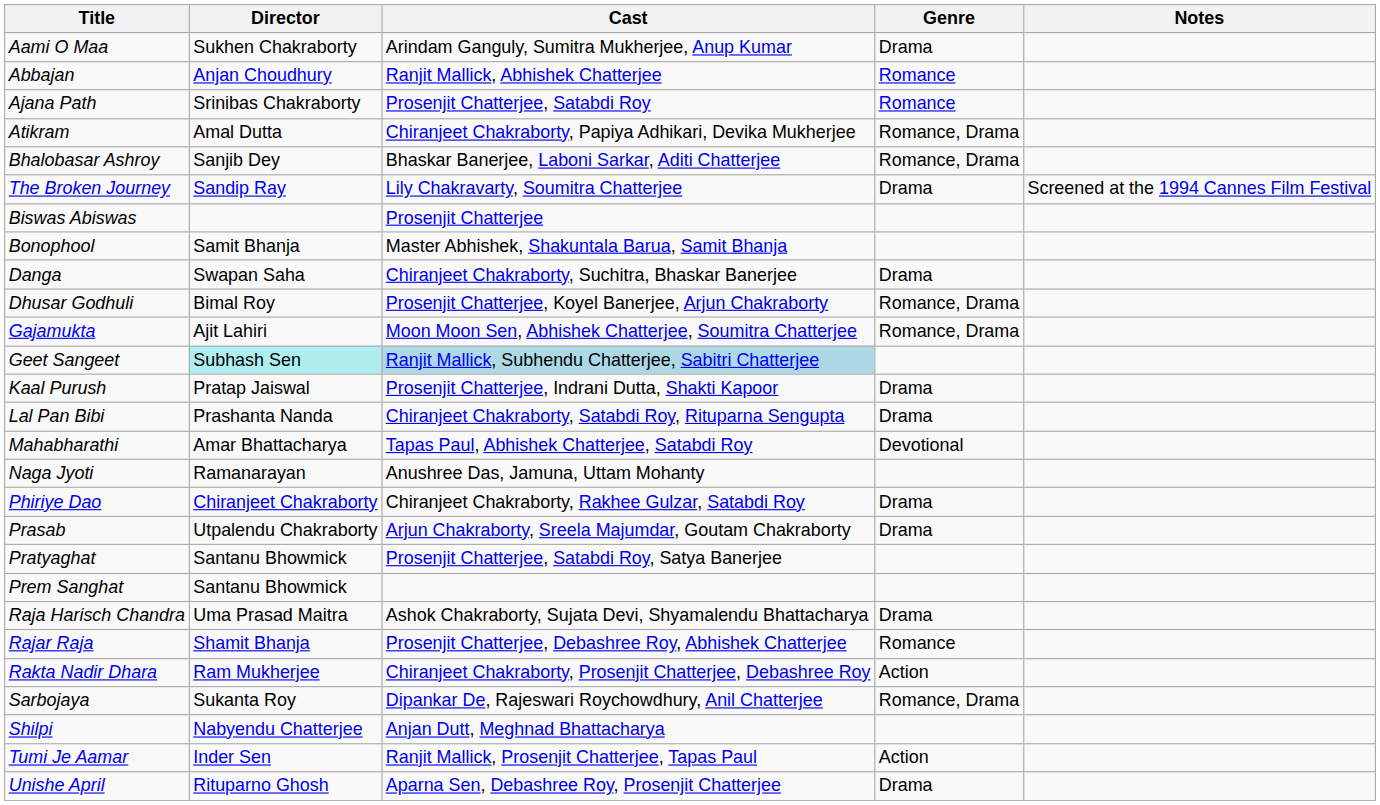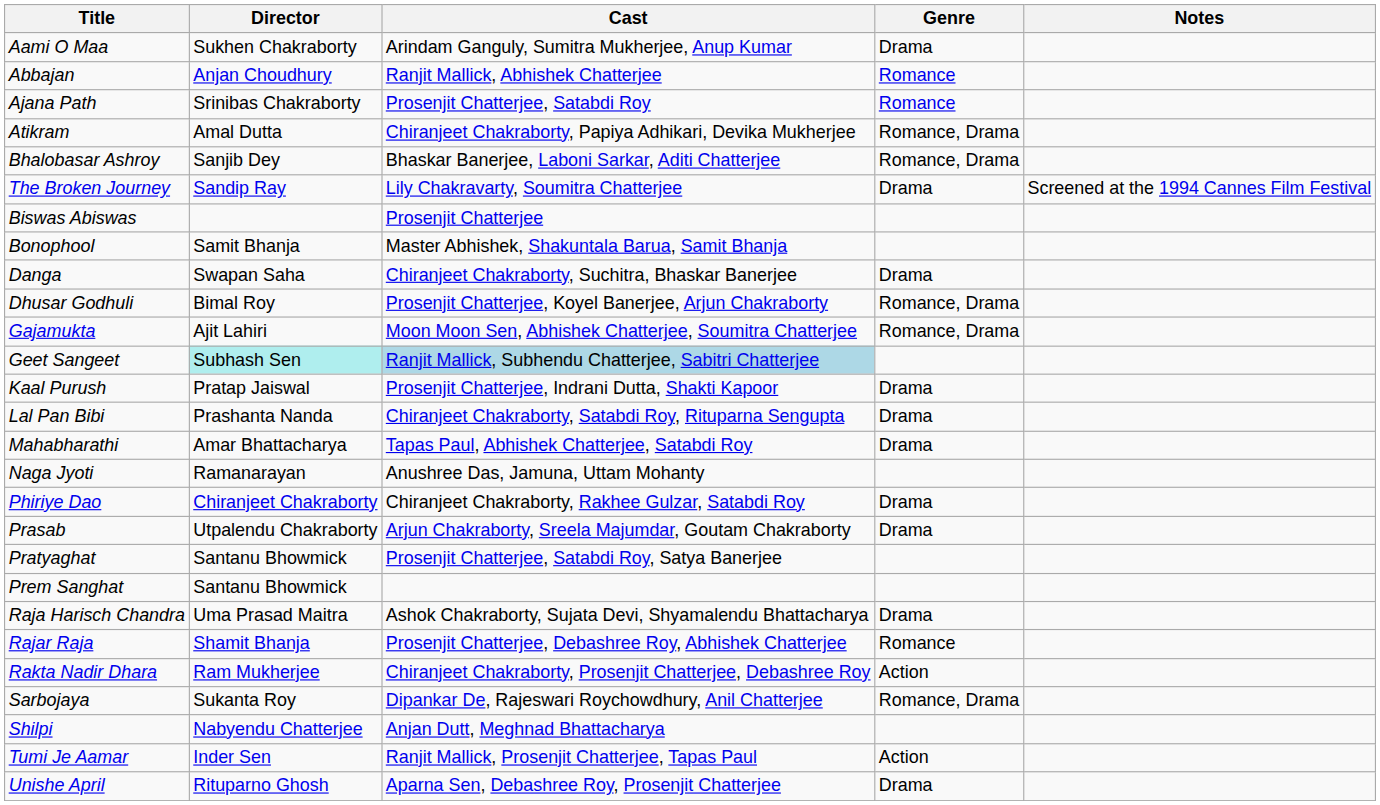 <table class="wikitable sortable" border="0">
 <tr>
 <th>Title</th>
 <th>Director</th>
 <th>Cast</th>
 <th>Genre</th>
 <th>Notes</th>
 </tr>
 <tr>
 <td><em>Aami O Maa</em></td>
 <td>Sukhen Chakraborty</td>
 <td>Arindam Ganguly, Sumitra Mukherjee, <a href='#'>Anup Kumar</a></td>
 <td>Drama</td>
 <td></td>
 </tr>
 <tr>
 <td><em>Abbajan</em></td>
 <td><a href='#'>Anjan Choudhury</a></td>
 <td><a href='#'>Ranjit Mallick</a>, <a href='#'>Abhishek Chatterjee</a></td>
 <td><a href='#'>Romance</a></td>
 <td></td>
 </tr>
 <tr>
 <td><em>Ajana Path</em></td>
 <td>Srinibas Chakraborty</td>
 <td><a href='#'>Prosenjit Chatterjee</a>, <a href='#'>Satabdi Roy</a></td>
 <td><a href='#'>Romance</a></td>
 <td></td>
 </tr>
 <tr>
 <td><em>Atikram</em></td>
 <td>Amal Dutta</td>
 <td><a href='#'>Chiranjeet Chakraborty</a>, Papiya Adhikari, Devika Mukherjee</td>
 <td>Romance, Drama</td>
 <td></td>
 </tr>
 <tr>
 <td><em>Bhalobasar Ashroy</em></td>
 <td>Sanjib Dey</td>
 <td>Bhaskar Banerjee, <a href='#'>Laboni Sarkar</a>, <a href='#'>Aditi Chatterjee</a></td>
 <td>Romance, Drama</td>
 <td></td>
 </tr>
 <tr>
 <td><em><a href='#'>The Broken Journey</a></em></td>
 <td><a href='#'>Sandip Ray</a></td>
 <td><a href='#'>Lily Chakravarty</a>, <a href='#'>Soumitra Chatterjee</a></td>
 <td>Drama</td>
 <td>Screened at the <a href='#'>1994 Cannes Film Festival</a></td>
 </tr>
 <tr>
 <td><em>Biswas Abiswas</em></td>
 <td></td>
 <td><a href='#'>Prosenjit Chatterjee</a></td>
 <td></td>
 <td></td>
 </tr>
 <tr>
 <td><em>Bonophool</em></td>
 <td>Samit Bhanja</td>
 <td>Master Abhishek, <a href='#'>Shakuntala Barua</a>, <a href='#'>Samit Bhanja</a></td>
 <td></td>
 <td></td>
 </tr>
 <tr>
 <td><em>Danga</em></td>
 <td>Swapan Saha</td>
 <td><a href='#'>Chiranjeet Chakraborty</a>, Suchitra, Bhaskar Banerjee</td>
 <td>Drama</td>
 <td></td>
 </tr>
 <tr>
 <td><em>Dhusar Godhuli</em></td>
 <td>Bimal Roy</td>
 <td><a href='#'>Prosenjit Chatterjee</a>, Koyel Banerjee, <a href='#'>Arjun Chakraborty</a></td>
 <td>Romance, Drama</td>
 <td></td>
 </tr>
 <tr>
 <td><em><a href='#'>Gajamukta</a></em></td>
 <td>Ajit Lahiri</td>
 <td><a href='#'>Moon Moon Sen</a>, <a href='#'>Abhishek Chatterjee</a>, <a href='#'>Soumitra Chatterjee</a></td>
 <td>Romance, Drama</td>
 <td></td>
 </tr>
 <tr>
 <td><em>Geet Sangeet</em></td>
 <td style="background: paleturquoise;">Subhash Sen</td>
 <td style="background: lightblue;"><a href='#'>Ranjit Mallick</a>, Subhendu Chatterjee, <a href='#'>Sabitri Chatterjee</a></td>
 <td></td>
 <td></td>
 </tr>
 <tr>
 <td><em>Kaal Purush</em></td>
 <td>Pratap Jaiswal</td>
 <td><a href='#'>Prosenjit Chatterjee</a>, Indrani Dutta, <a href='#'>Shakti Kapoor</a></td>
 <td>Drama</td>
 <td></td>
 </tr>
 <tr>
 <td><em>Lal Pan Bibi</em></td>
 <td>Prashanta Nanda</td>
 <td><a href='#'>Chiranjeet Chakraborty</a>, <a href='#'>Satabdi Roy</a>, <a href='#'>Rituparna Sengupta</a></td>
 <td>Drama</td>
 <td></td>
 </tr>
 <tr>
 <td><em>Mahabharathi</em></td>
 <td>Amar Bhattacharya</td>
 <td><a href='#'>Tapas Paul</a>, <a href='#'>Abhishek Chatterjee</a>, <a href='#'>Satabdi Roy</a></td>
-<td>Devotional</td>
+<td>Drama</td>
 <td></td>
 </tr>
 <tr>
 <td><em>Naga Jyoti</em></td>
 <td>Ramanarayan</td>
 <td>Anushree Das, Jamuna, Uttam Mohanty</td>
 <td></td>
 <td></td>
 </tr>
 <tr>
 <td><em><a href='#'>Phiriye Dao</a></em></td>
 <td><a href='#'>Chiranjeet Chakraborty</a></td>
 <td>Chiranjeet Chakraborty, <a href='#'>Rakhee Gulzar</a>, <a href='#'>Satabdi Roy</a></td>
 <td>Drama</td>
 <td></td>
 </tr>
 <tr>
 <td><em>Prasab</em></td>
 <td>Utpalendu Chakraborty</td>
 <td><a href='#'>Arjun Chakraborty</a>, <a href='#'>Sreela Majumdar</a>, Goutam Chakraborty</td>
 <td>Drama</td>
 <td></td>
 </tr>
 <tr>
 <td><em>Pratyaghat</em></td>
 <td>Santanu Bhowmick</td>
 <td><a href='#'>Prosenjit Chatterjee</a>, <a href='#'>Satabdi Roy</a>, Satya Banerjee</td>
 <td></td>
 <td></td>
 </tr>
 <tr>
 <td><em>Prem Sanghat</em></td>
 <td>Santanu Bhowmick</td>
 <td></td>
 <td></td>
 <td></td>
 </tr>
 <tr>
 <td><em>Raja Harisch Chandra</em></td>
 <td>Uma Prasad Maitra</td>
 <td>Ashok Chakraborty, Sujata Devi, Shyamalendu Bhattacharya</td>
 <td>Drama</td>
 <td></td>
 </tr>
 <tr>
 <td><em><a href='#'>Rajar Raja</a></em></td>
 <td><a href='#'>Shamit Bhanja</a></td>
 <td><a href='#'>Prosenjit Chatterjee</a>, <a href='#'>Debashree Roy</a>, <a href='#'>Abhishek Chatterjee</a></td>
 <td>Romance</td>
 <td></td>
 </tr>
 <tr>
 <td><em><a href='#'>Rakta Nadir Dhara</a></em></td>
 <td><a href='#'>Ram Mukherjee</a></td>
 <td><a href='#'>Chiranjeet Chakraborty</a>, <a href='#'>Prosenjit Chatterjee</a>, <a href='#'>Debashree Roy</a></td>
 <td>Action</td>
 <td></td>
 </tr>
 <tr>
 <td><em>Sarbojaya</em></td>
 <td>Sukanta Roy</td>
 <td><a href='#'>Dipankar De</a>, Rajeswari Roychowdhury, <a href='#'>Anil Chatterjee</a></td>
 <td>Romance, Drama</td>
 <td></td>
 </tr>
 <tr>
 <td><em><a href='#'>Shilpi</a></em></td>
 <td><a href='#'>Nabyendu Chatterjee</a></td>
 <td><a href='#'>Anjan Dutt</a>, <a href='#'>Meghnad Bhattacharya</a></td>
 <td></td>
 <td></td>
 </tr>
 <tr>
 <td><em><a href='#'>Tumi Je Aamar</a></em></td>
 <td><a href='#'>Inder Sen</a></td>
 <td><a href='#'>Ranjit Mallick</a>, <a href='#'>Prosenjit Chatterjee</a>, <a href='#'>Tapas Paul</a></td>
 <td>Action</td>
 <td></td>
 </tr>
 <tr>
 <td><em><a href='#'>Unishe April</a></em></td>
 <td><a href='#'>Rituparno Ghosh</a></td>
 <td><a href='#'>Aparna Sen</a>, <a href='#'>Debashree Roy</a>, <a href='#'>Prosenjit Chatterjee</a></td>
 <td>Drama</td>
 <td></td>
 </tr>
 <tr>
 </tr>
 </table>
